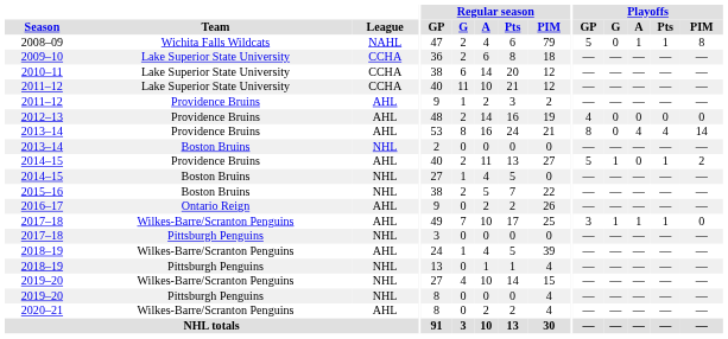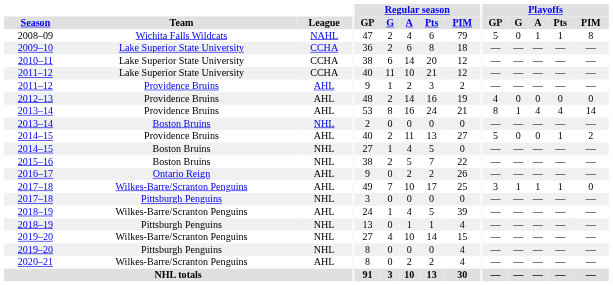 <table border="0" cellpadding="1" cellspacing="0" style="text-align:center; width:60em;">
 <tr bgcolor="#e0e0e0">
 <th colspan="3" bgcolor="#ffffff"></th>
 <th rowspan="99" bgcolor="#ffffff"></th>
 <th colspan="5"><a href='#'>Regular season</a></th>
 <th rowspan="99" bgcolor="#ffffff"></th>
 <th colspan="5"><a href='#'>Playoffs</a></th>
 </tr>
 <tr bgcolor="#e0e0e0">
 <th><a href='#'>Season</a></th>
 <th>Team</th>
 <th>League</th>
 <th>GP</th>
 <th><a href='#'>G</a></th>
 <th><a href='#'>A</a></th>
 <th><a href='#'>Pts</a></th>
 <th><a href='#'>PIM</a></th>
 <th>GP</th>
 <th>G</th>
 <th>A</th>
 <th>Pts</th>
 <th>PIM</th>
 </tr>
 <tr>
 <td>2008–09</td>
 <td><a href='#'>Wichita Falls Wildcats</a></td>
 <td><a href='#'>NAHL</a></td>
 <td>47</td>
 <td>2</td>
 <td>4</td>
 <td>6</td>
 <td>79</td>
 <td>5</td>
 <td>0</td>
 <td>1</td>
 <td>1</td>
 <td>8</td>
 </tr>
 <tr bgcolor="#f0f0f0">
 <td><a href='#'>2009–10</a></td>
 <td><a href='#'>Lake Superior State University</a></td>
 <td><a href='#'>CCHA</a></td>
 <td>36</td>
 <td>2</td>
 <td>6</td>
 <td>8</td>
 <td>18</td>
 <td>—</td>
 <td>—</td>
 <td>—</td>
 <td>—</td>
 <td>—</td>
 </tr>
 <tr>
 <td><a href='#'>2010–11</a></td>
 <td>Lake Superior State University</td>
 <td>CCHA</td>
 <td>38</td>
 <td>6</td>
 <td>14</td>
 <td>20</td>
 <td>12</td>
 <td>—</td>
 <td>—</td>
 <td>—</td>
 <td>—</td>
 <td>—</td>
 </tr>
 <tr bgcolor="#f0f0f0">
 <td><a href='#'>2011–12</a></td>
 <td>Lake Superior State University</td>
 <td>CCHA</td>
 <td>40</td>
 <td>11</td>
 <td>10</td>
 <td>21</td>
 <td>12</td>
 <td>—</td>
 <td>—</td>
 <td>—</td>
 <td>—</td>
 <td>—</td>
 </tr>
 <tr>
 <td><a href='#'>2011–12</a></td>
 <td><a href='#'>Providence Bruins</a></td>
 <td><a href='#'>AHL</a></td>
 <td>9</td>
 <td>1</td>
 <td>2</td>
 <td>3</td>
 <td>2</td>
 <td>—</td>
 <td>—</td>
 <td>—</td>
 <td>—</td>
 <td>—</td>
 </tr>
 <tr bgcolor="#f0f0f0">
 <td><a href='#'>2012–13</a></td>
 <td>Providence Bruins</td>
 <td>AHL</td>
 <td>48</td>
 <td>2</td>
 <td>14</td>
 <td>16</td>
 <td>19</td>
 <td>4</td>
 <td>0</td>
 <td>0</td>
 <td>0</td>
 <td>0</td>
 </tr>
 <tr>
 <td><a href='#'>2013–14</a></td>
 <td>Providence Bruins</td>
 <td>AHL</td>
 <td>53</td>
 <td>8</td>
 <td>16</td>
 <td>24</td>
 <td>21</td>
 <td>8</td>
-<td>0</td>
+<td>1</td>
 <td>4</td>
 <td>4</td>
 <td>14</td>
 </tr>
 <tr bgcolor="#f0f0f0">
 <td><a href='#'>2013–14</a></td>
 <td><a href='#'>Boston Bruins</a></td>
 <td><a href='#'>NHL</a></td>
 <td>2</td>
 <td>0</td>
 <td>0</td>
 <td>0</td>
 <td>0</td>
 <td>—</td>
 <td>—</td>
 <td>—</td>
 <td>—</td>
 <td>—</td>
 </tr>
 <tr>
 <td><a href='#'>2014–15</a></td>
 <td>Providence Bruins</td>
 <td>AHL</td>
 <td>40</td>
 <td>2</td>
 <td>11</td>
 <td>13</td>
 <td>27</td>
 <td>5</td>
-<td>1</td>
+<td>0</td>
 <td>0</td>
 <td>1</td>
 <td>2</td>
 </tr>
 <tr bgcolor="#f0f0f0">
 <td><a href='#'>2014–15</a></td>
 <td>Boston Bruins</td>
 <td>NHL</td>
 <td>27</td>
 <td>1</td>
 <td>4</td>
 <td>5</td>
 <td>0</td>
 <td>—</td>
 <td>—</td>
 <td>—</td>
 <td>—</td>
 <td>—</td>
 </tr>
 <tr>
 <td><a href='#'>2015–16</a></td>
 <td>Boston Bruins</td>
 <td>NHL</td>
 <td>38</td>
 <td>2</td>
 <td>5</td>
 <td>7</td>
 <td>22</td>
 <td>—</td>
 <td>—</td>
 <td>—</td>
 <td>—</td>
 <td>—</td>
 </tr>
 <tr bgcolor="#f0f0f0">
 <td><a href='#'>2016–17</a></td>
 <td><a href='#'>Ontario Reign</a></td>
 <td>AHL</td>
 <td>9</td>
 <td>0</td>
 <td>2</td>
 <td>2</td>
 <td>26</td>
 <td>—</td>
 <td>—</td>
 <td>—</td>
 <td>—</td>
 <td>—</td>
 </tr>
 <tr>
 <td><a href='#'>2017–18</a></td>
 <td><a href='#'>Wilkes-Barre/Scranton Penguins</a></td>
 <td>AHL</td>
 <td>49</td>
 <td>7</td>
 <td>10</td>
 <td>17</td>
 <td>25</td>
 <td>3</td>
 <td>1</td>
 <td>1</td>
 <td>1</td>
 <td>0</td>
 </tr>
 <tr bgcolor="#f0f0f0">
 <td><a href='#'>2017–18</a></td>
 <td><a href='#'>Pittsburgh Penguins</a></td>
 <td>NHL</td>
 <td>3</td>
 <td>0</td>
 <td>0</td>
 <td>0</td>
 <td>0</td>
 <td>—</td>
 <td>—</td>
 <td>—</td>
 <td>—</td>
 <td>—</td>
 </tr>
 <tr>
 <td><a href='#'>2018–19</a></td>
 <td>Wilkes-Barre/Scranton Penguins</td>
 <td>AHL</td>
 <td>24</td>
 <td>1</td>
 <td>4</td>
 <td>5</td>
 <td>39</td>
 <td>—</td>
 <td>—</td>
 <td>—</td>
 <td>—</td>
 <td>—</td>
 </tr>
 <tr bgcolor="#f0f0f0">
 <td><a href='#'>2018–19</a></td>
 <td>Pittsburgh Penguins</td>
 <td>NHL</td>
 <td>13</td>
 <td>0</td>
 <td>1</td>
 <td>1</td>
 <td>4</td>
 <td>—</td>
 <td>—</td>
 <td>—</td>
 <td>—</td>
 <td>—</td>
 </tr>
 <tr>
 <td><a href='#'>2019–20</a></td>
 <td>Wilkes-Barre/Scranton Penguins</td>
 <td>NHL</td>
 <td>27</td>
 <td>4</td>
 <td>10</td>
 <td>14</td>
 <td>15</td>
 <td>—</td>
 <td>—</td>
 <td>—</td>
 <td>—</td>
 <td>—</td>
 </tr>
 <tr bgcolor="#f0f0f0">
 <td><a href='#'>2019–20</a></td>
 <td>Pittsburgh Penguins</td>
 <td>NHL</td>
 <td>8</td>
 <td>0</td>
 <td>0</td>
 <td>0</td>
 <td>4</td>
 <td>—</td>
 <td>—</td>
 <td>—</td>
 <td>—</td>
 <td>—</td>
 </tr>
 <tr>
 <td><a href='#'>2020–21</a></td>
 <td>Wilkes-Barre/Scranton Penguins</td>
 <td>AHL</td>
 <td>8</td>
 <td>0</td>
 <td>2</td>
 <td>2</td>
 <td>4</td>
 <td>—</td>
 <td>—</td>
 <td>—</td>
 <td>—</td>
 <td>—</td>
 </tr>
 <tr bgcolor="#e0e0e0">
 <th colspan="3">NHL totals</th>
 <th>91</th>
 <th>3</th>
 <th>10</th>
 <th>13</th>
 <th>30</th>
 <th>—</th>
 <th>—</th>
 <th>—</th>
 <th>—</th>
 <th>—</th>
 </tr>
 </table>
